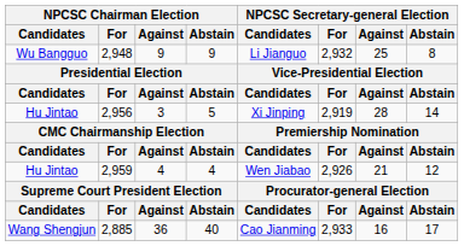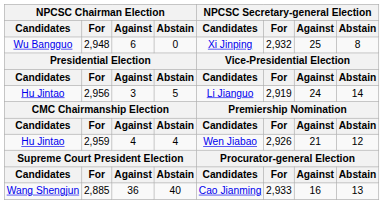 <table class="wikitable" style="text-align: center;">
 <tr>
 <th colspan=4>NPCSC Chairman Election</th>
 <th colspan=4>NPCSC Secretary-general Election</th>
 </tr>
 <tr>
 <th>Candidates</th>
 <th>For</th>
 <th>Against</th>
 <th>Abstain</th>
 <th>Candidates</th>
 <th>For</th>
 <th>Against</th>
 <th>Abstain</th>
 </tr>
 <tr>
 <td><a href='#'>Wu Bangguo</a> </td>
 <td>2,948</td>
-<td>9</td>
-<td>9</td>
-<td><a href='#'>Li Jianguo</a> </td>
+<td>6</td>
+<td>0</td>
+<td><a href='#'>Xi Jinping</a> </td>
 <td>2,932</td>
 <td>25</td>
 <td>8</td>
 </tr>
 <tr>
 <th colspan=4>Presidential Election</th>
 <th colspan=4>Vice-Presidential Election</th>
 </tr>
 <tr>
 <th>Candidates</th>
 <th>For</th>
 <th>Against</th>
 <th>Abstain</th>
 <th>Candidates</th>
 <th>For</th>
 <th>Against</th>
 <th>Abstain</th>
 </tr>
 <tr>
 <td><a href='#'>Hu Jintao</a> </td>
 <td>2,956</td>
 <td>3</td>
 <td>5</td>
-<td><a href='#'>Xi Jinping</a> </td>
+<td><a href='#'>Li Jianguo</a> </td>
 <td>2,919</td>
-<td>28</td>
+<td>24</td>
 <td>14</td>
 </tr>
 <tr>
 <th colspan=4>CMC Chairmanship Election</th>
 <th colspan=4>Premiership Nomination</th>
 </tr>
 <tr>
 <th>Candidates</th>
 <th>For</th>
 <th>Against</th>
 <th>Abstain</th>
 <th>Candidates</th>
 <th>For</th>
 <th>Against</th>
 <th>Abstain</th>
 </tr>
 <tr>
 <td><a href='#'>Hu Jintao</a> </td>
 <td>2,959</td>
 <td>4</td>
 <td>4</td>
 <td><a href='#'>Wen Jiabao</a> </td>
 <td>2,926</td>
 <td>21</td>
 <td>12</td>
 </tr>
 <tr>
 <th colspan=4>Supreme Court President Election</th>
 <th colspan=4>Procurator-general Election</th>
 </tr>
 <tr>
 <th>Candidates</th>
 <th>For</th>
 <th>Against</th>
 <th>Abstain</th>
 <th>Candidates</th>
 <th>For</th>
 <th>Against</th>
 <th>Abstain</th>
 </tr>
 <tr>
 <td><a href='#'>Wang Shengjun</a> </td>
 <td>2,885</td>
 <td>36</td>
 <td>40</td>
 <td><a href='#'>Cao Jianming</a> </td>
 <td>2,933</td>
 <td>16</td>
-<td>17</td>
+<td>13</td>
 </tr>
 </table>
